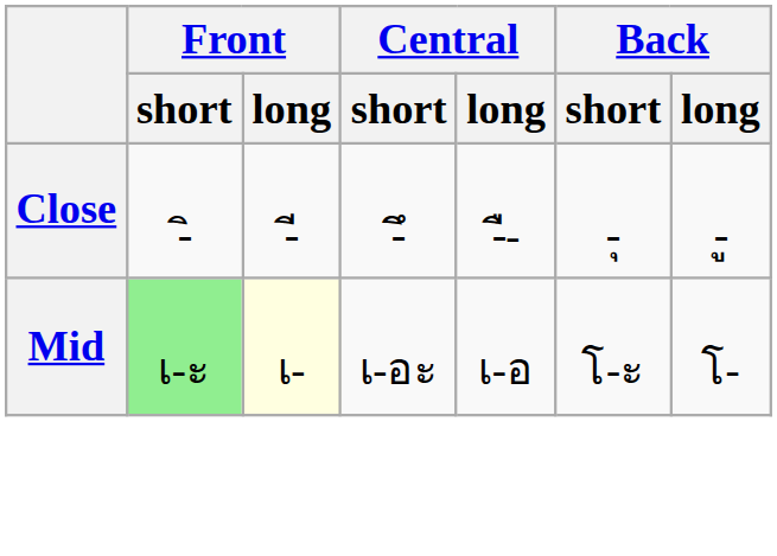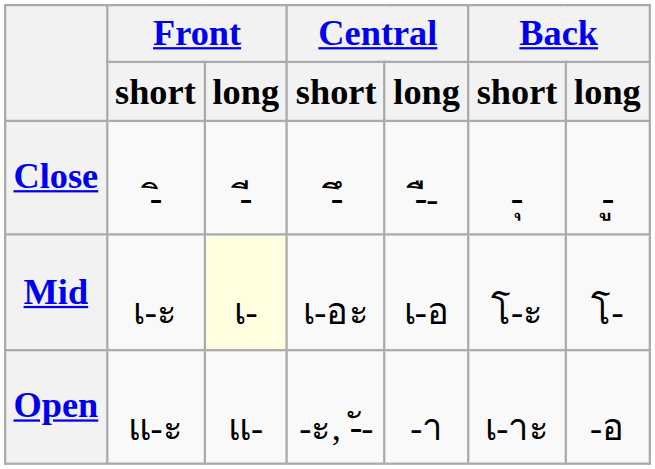 <table class="wikitable" style="text-align: center">
 <tr>
 <th rowspan="2"></th>
 <th colspan=2><a href='#'>Front</a></th>
 <th colspan=2><a href='#'>Central</a></th>
 <th colspan=2><a href='#'>Back</a></th>
 </tr>
 <tr class=small>
 <th>short</th>
 <th>long</th>
 <th>short</th>
 <th>long</th>
 <th>short</th>
 <th>long</th>
 </tr>
 <tr>
 <th><a href='#'>Close</a></th>
 <td><br> -ิ </td>
 <td><br> -ี </td>
 <td><br> -ึ </td>
 <td><br> -ื- </td>
 <td><br> -ุ </td>
 <td><br> -ู </td>
 </tr>
 <tr>
 <th><a href='#'>Mid</a></th>
-<td style="background: lightgreen;"><br>เ-ะ</td>
+<td><br>เ-ะ</td>
 <td style="background: lightyellow;"><br>เ-</td>
 <td><br>เ-อะ</td>
 <td><br>เ-อ</td>
 <td><br>โ-ะ</td>
 <td><br>โ-</td>
 </tr>
+<tr>
+<th><a href='#'>Open</a></th>
+<td><br>แ-ะ</td>
+<td><br>แ-</td>
+<td><br>-ะ, -ั-</td>
+<td><br>-า</td>
+<td><br>เ-าะ</td>
+<td><br>-อ</td>
+</tr>
 </table>
